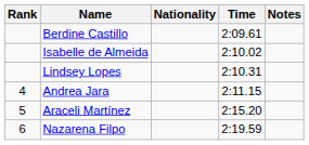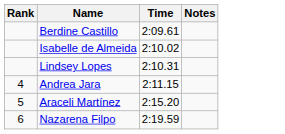 <table class="wikitable sortable" style="text-align:center">
 <tr>
 <th>Rank</th>
 <th>Name</th>
-<th>Nationality</th>
 <th>Time</th>
 <th>Notes</th>
 </tr>
 <tr>
 <td></td>
 <td align=left><a href='#'>Berdine Castillo</a></td>
-<td align=left></td>
 <td>2:09.61</td>
 <td></td>
 </tr>
 <tr>
 <td></td>
 <td align=left><a href='#'>Isabelle de Almeida</a></td>
-<td align=left></td>
 <td>2:10.02</td>
 <td></td>
 </tr>
 <tr>
 <td></td>
 <td align=left><a href='#'>Lindsey Lopes</a></td>
-<td align=left></td>
 <td>2:10.31</td>
 <td></td>
 </tr>
 <tr>
 <td>4</td>
 <td align=left><a href='#'>Andrea Jara</a></td>
-<td align=left></td>
 <td>2:11.15</td>
 <td></td>
 </tr>
 <tr>
 <td>5</td>
 <td align=left><a href='#'>Araceli Martínez</a></td>
-<td align=left></td>
 <td>2:15.20</td>
 <td></td>
 </tr>
 <tr>
 <td>6</td>
 <td align=left><a href='#'>Nazarena Filpo</a></td>
-<td align=left></td>
 <td>2:19.59</td>
 <td></td>
 </tr>
 </table>
